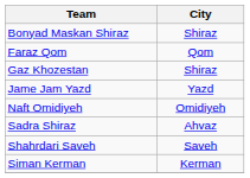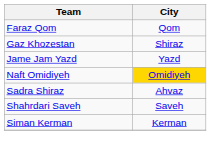 <table class="wikitable" style="text-align: Center;">
 <tr>
 <th width=200>Team</th>
 <th width=110>City</th>
-</tr>
-<tr>
-<td align=left><a href='#'>Bonyad Maskan Shiraz</a></td>
-<td><a href='#'>Shiraz</a></td>
 </tr>
 <tr>
 <td align=left><a href='#'>Faraz Qom</a></td>
 <td><a href='#'>Qom</a></td>
 </tr>
 <tr>
 <td align=left><a href='#'>Gaz Khozestan</a></td>
 <td><a href='#'>Shiraz</a></td>
 </tr>
 <tr>
 <td align=left><a href='#'>Jame Jam Yazd</a></td>
 <td><a href='#'>Yazd</a></td>
 </tr>
 <tr>
 <td align=left><a href='#'>Naft Omidiyeh</a></td>
-<td><a href='#'>Omidiyeh</a></td>
+<td style="background: gold;"><a href='#'>Omidiyeh</a></td>
 </tr>
 <tr>
 <td align=left><a href='#'>Sadra Shiraz</a></td>
 <td><a href='#'>Ahvaz</a></td>
 </tr>
 <tr>
 <td align=left><a href='#'>Shahrdari Saveh</a></td>
 <td><a href='#'>Saveh</a></td>
 </tr>
 <tr>
 <td align=left><a href='#'>Siman Kerman</a></td>
 <td><a href='#'>Kerman</a></td>
 </tr>
 <tr>
 </tr>
 </table>
